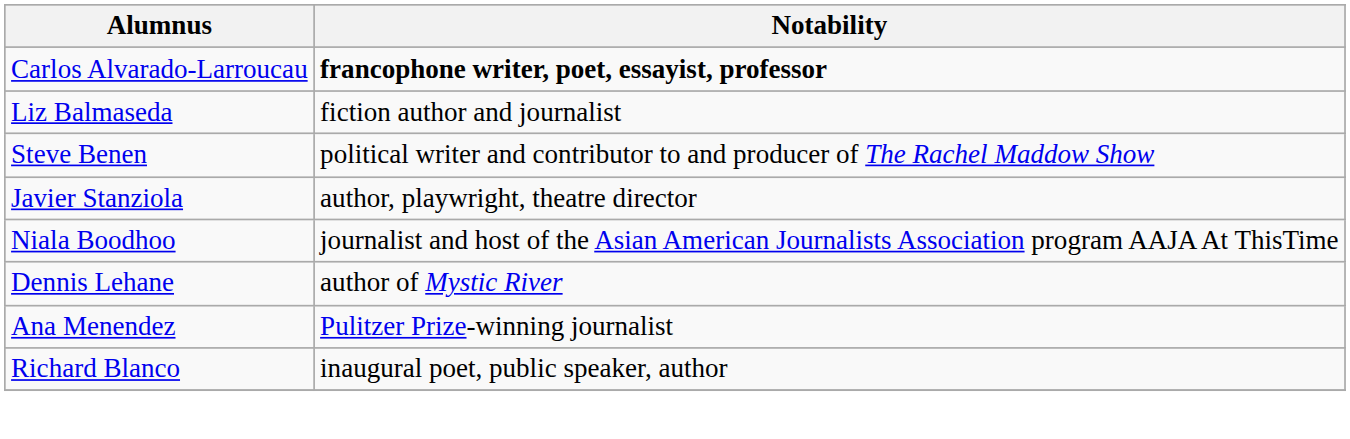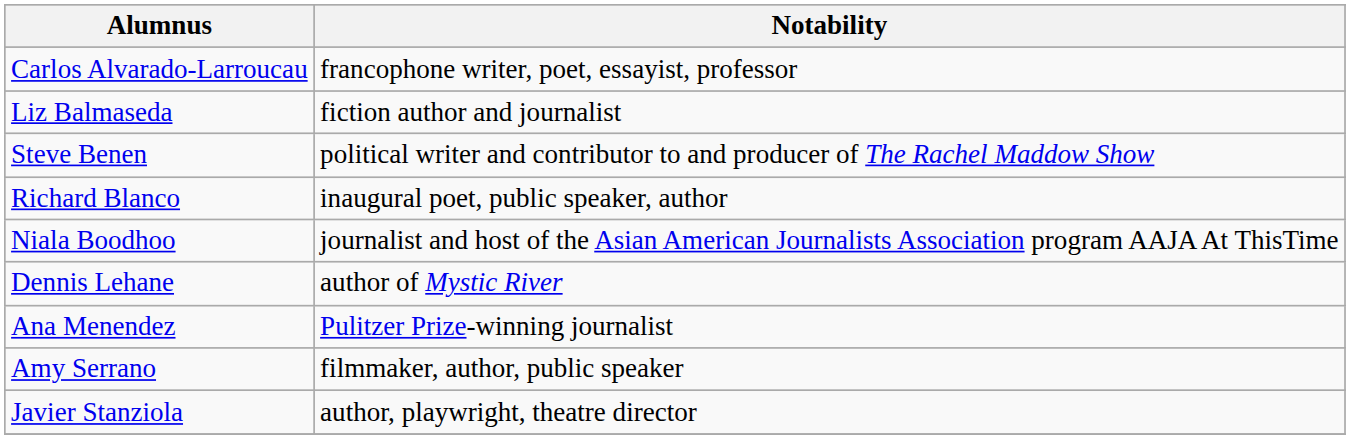 <table class="wikitable">
 <tr>
 <th>Alumnus</th>
 <th>Notability</th>
 </tr>
 <tr>
 <td><a href='#'>Carlos Alvarado-Larroucau</a></td>
-<td><strong>francophone writer, poet, essayist, professor</strong></td>
+<td>francophone writer, poet, essayist, professor</td>
 </tr>
 <tr>
 <td><a href='#'>Liz Balmaseda</a></td>
 <td>fiction author and journalist</td>
 </tr>
 <tr>
 <td><a href='#'>Steve Benen</a></td>
 <td>political writer and contributor to and producer of <em><a href='#'>The Rachel Maddow Show</a></em></td>
 </tr>
 <tr>
-<td><a href='#'>Javier Stanziola</a></td>
-<td>author, playwright, theatre director</td>
+<td><a href='#'>Richard Blanco</a></td>
+<td>inaugural poet, public speaker, author</td>
 </tr>
 <tr>
 <td><a href='#'>Niala Boodhoo</a></td>
 <td>journalist and host of the <a href='#'>Asian American Journalists Association</a> program AAJA At ThisTime</td>
 </tr>
 <tr>
 <td><a href='#'>Dennis Lehane</a></td>
 <td>author of <em><a href='#'>Mystic River</a></em></td>
 </tr>
 <tr>
 <td><a href='#'>Ana Menendez</a></td>
 <td><a href='#'>Pulitzer Prize</a>-winning journalist</td>
 </tr>
 <tr>
-<td><a href='#'>Richard Blanco</a></td>
-<td>inaugural poet, public speaker, author</td>
+<td><a href='#'>Amy Serrano</a></td>
+<td>filmmaker, author, public speaker</td>
+</tr>
+<tr>
+<td><a href='#'>Javier Stanziola</a></td>
+<td>author, playwright, theatre director</td>
 </tr>
 <tr>
 </tr>
 </table>
